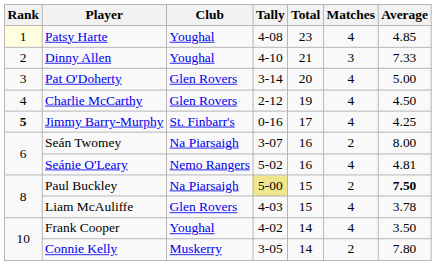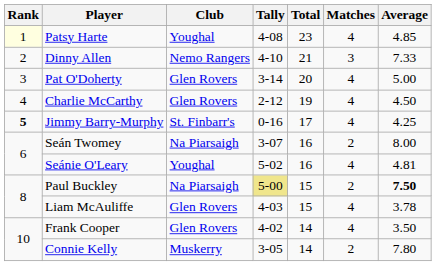 <table class="wikitable">
 <tr>
 <th>Rank</th>
 <th>Player</th>
 <th>Club</th>
 <th>Tally</th>
 <th>Total</th>
 <th>Matches</th>
 <th>Average</th>
 </tr>
 <tr>
 <td rowspan=1 align=center style="background: lightyellow;">1</td>
 <td><a href='#'>Patsy Harte</a></td>
 <td><a href='#'>Youghal</a></td>
 <td align=center>4-08</td>
 <td align=center>23</td>
 <td align=center>4</td>
 <td align=center>4.85</td>
 </tr>
 <tr>
 <td rowspan=1 align=center>2</td>
 <td><a href='#'>Dinny Allen</a></td>
-<td><a href='#'>Youghal</a></td>
+<td><a href='#'>Nemo Rangers</a></td>
 <td align=center>4-10</td>
 <td align=center>21</td>
 <td align=center>3</td>
 <td align=center>7.33</td>
 </tr>
 <tr>
 <td rowspan=1 align=center>3</td>
 <td><a href='#'>Pat O'Doherty</a></td>
 <td><a href='#'>Glen Rovers</a></td>
 <td align=center>3-14</td>
 <td align=center>20</td>
 <td align=center>4</td>
 <td align=center>5.00</td>
 </tr>
 <tr>
 <td rowspan=1 align=center>4</td>
 <td><a href='#'>Charlie McCarthy</a></td>
 <td><a href='#'>Glen Rovers</a></td>
 <td align=center>2-12</td>
 <td align=center>19</td>
 <td align=center>4</td>
 <td align=center>4.50</td>
 </tr>
 <tr>
 <td rowspan=1 align=center><strong>5</strong></td>
 <td><a href='#'>Jimmy Barry-Murphy</a></td>
 <td><a href='#'>St. Finbarr's</a></td>
 <td align=center>0-16</td>
 <td align=center>17</td>
 <td align=center>4</td>
 <td align=center>4.25</td>
 </tr>
 <tr>
 <td rowspan=2 align=center>6</td>
 <td>Seán Twomey</td>
 <td><a href='#'>Na Piarsaigh</a></td>
 <td align=center>3-07</td>
 <td align=center>16</td>
 <td align=center>2</td>
 <td align=center>8.00</td>
 </tr>
 <tr>
 <td><a href='#'>Seánie O'Leary</a></td>
-<td><a href='#'>Nemo Rangers</a></td>
+<td><a href='#'>Youghal</a></td>
 <td align=center>5-02</td>
 <td align=center>16</td>
 <td align=center>4</td>
 <td align=center>4.81</td>
 </tr>
 <tr>
 <td rowspan=2 align=center>8</td>
 <td>Paul Buckley</td>
 <td><a href='#'>Na Piarsaigh</a></td>
 <td align=center style="background: khaki;">5-00</td>
 <td align=center>15</td>
 <td align=center>2</td>
 <td align=center><strong>7.50</strong></td>
 </tr>
 <tr>
 <td>Liam McAuliffe</td>
 <td><a href='#'>Glen Rovers</a></td>
 <td align=center>4-03</td>
 <td align=center>15</td>
 <td align=center>4</td>
 <td align=center>3.78</td>
 </tr>
 <tr>
 <td rowspan=2 align=center>10</td>
 <td>Frank Cooper</td>
-<td><a href='#'>Youghal</a></td>
+<td><a href='#'>Glen Rovers</a></td>
 <td align=center>4-02</td>
 <td align=center>14</td>
 <td align=center>4</td>
 <td align=center>3.50</td>
 </tr>
 <tr>
 <td><a href='#'>Connie Kelly</a></td>
 <td><a href='#'>Muskerry</a></td>
 <td align=center>3-05</td>
 <td align=center>14</td>
 <td align=center>2</td>
 <td align=center>7.80</td>
 </tr>
 </table>
